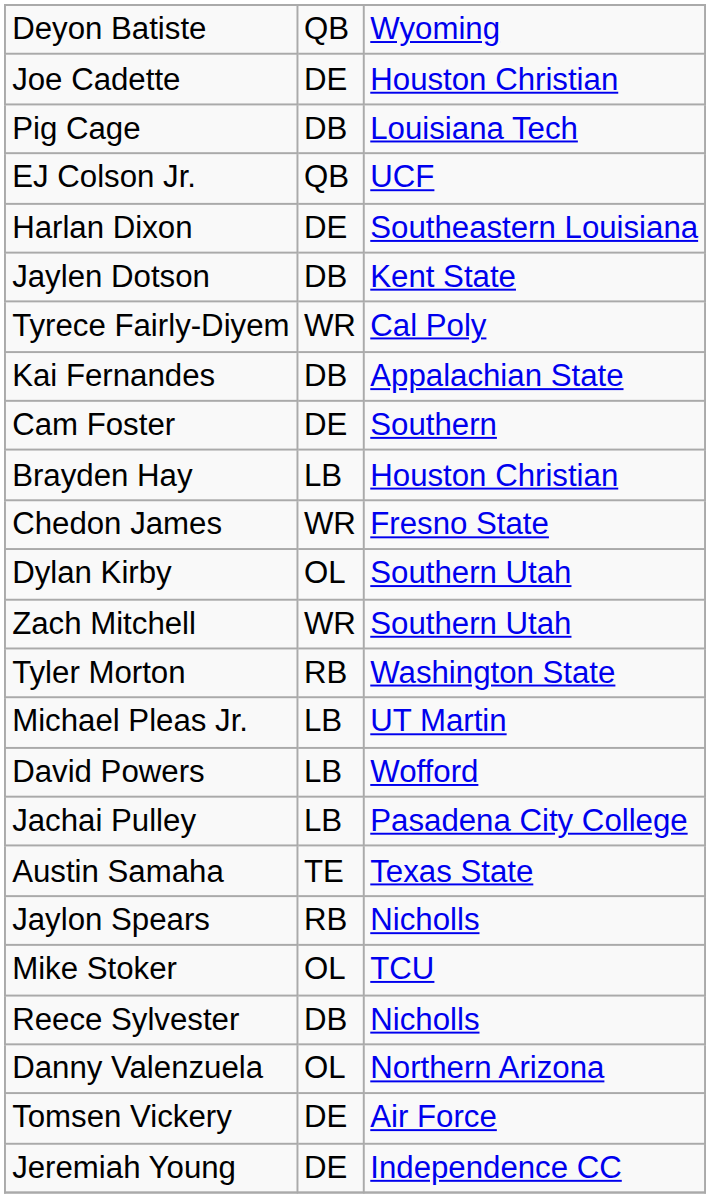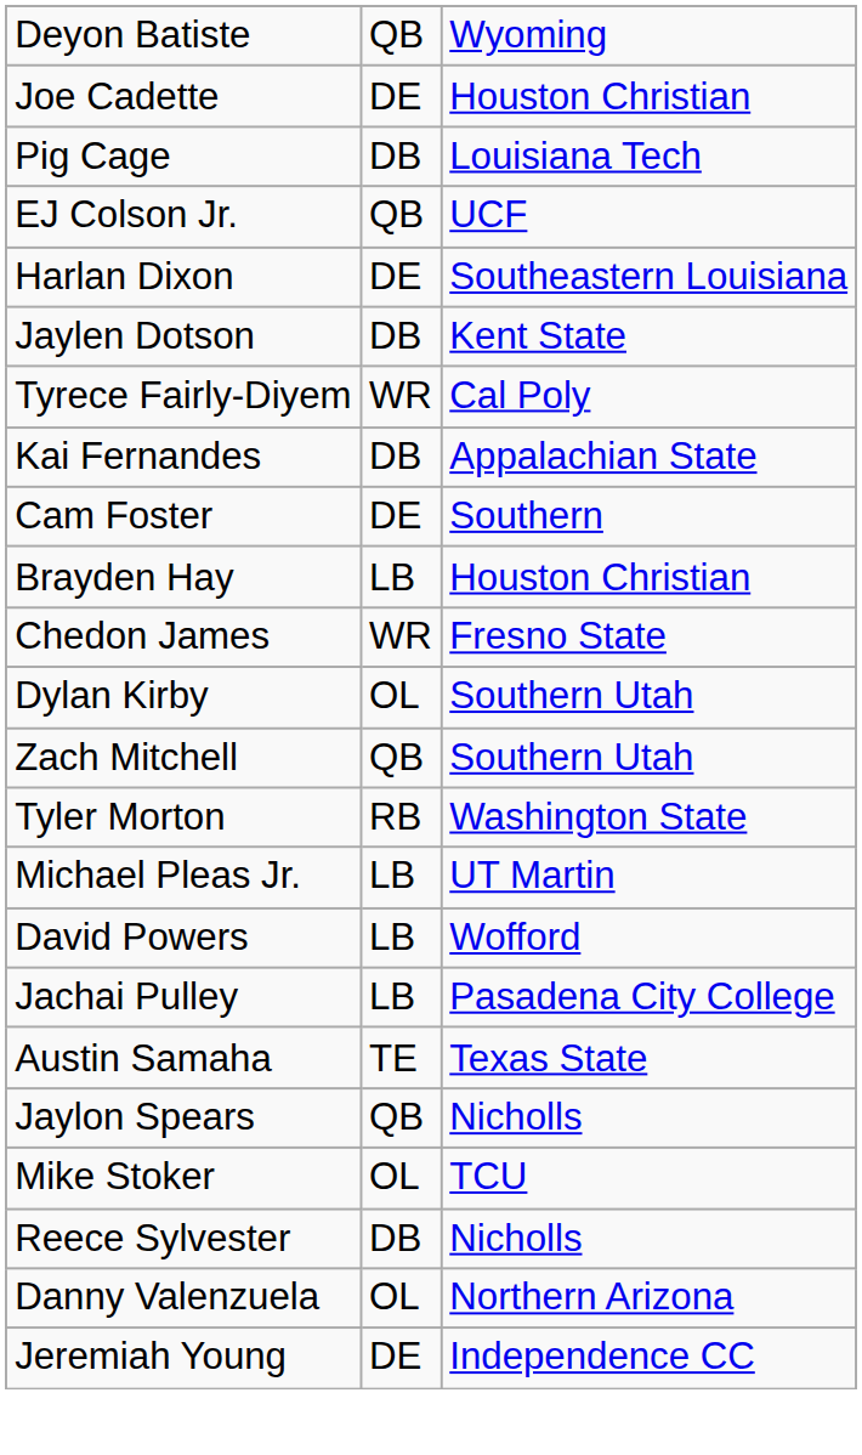 <table class="wikitable sortable">
 <tr>
 </tr>
 <tr>
 <td>Deyon Batiste</td>
 <td>QB</td>
 <td><a href='#'>Wyoming</a></td>
 </tr>
 <tr>
 <td>Joe Cadette</td>
 <td>DE</td>
 <td><a href='#'>Houston Christian</a></td>
 </tr>
 <tr>
 <td>Pig Cage</td>
 <td>DB</td>
 <td><a href='#'>Louisiana Tech</a></td>
 </tr>
 <tr>
 <td>EJ Colson Jr.</td>
 <td>QB</td>
 <td><a href='#'>UCF</a></td>
 </tr>
 <tr>
 <td>Harlan Dixon</td>
 <td>DE</td>
 <td><a href='#'>Southeastern Louisiana</a></td>
 </tr>
 <tr>
 <td>Jaylen Dotson</td>
 <td>DB</td>
 <td><a href='#'>Kent State</a></td>
 </tr>
 <tr>
 <td>Tyrece Fairly-Diyem</td>
 <td>WR</td>
 <td><a href='#'>Cal Poly</a></td>
 </tr>
 <tr>
 <td>Kai Fernandes</td>
 <td>DB</td>
 <td><a href='#'>Appalachian State</a></td>
 </tr>
 <tr>
 <td>Cam Foster</td>
 <td>DE</td>
 <td><a href='#'>Southern</a></td>
 </tr>
 <tr>
 <td>Brayden Hay</td>
 <td>LB</td>
 <td><a href='#'>Houston Christian</a></td>
 </tr>
 <tr>
 <td>Chedon James</td>
 <td>WR</td>
 <td><a href='#'>Fresno State</a></td>
 </tr>
 <tr>
 <td>Dylan Kirby</td>
 <td>OL</td>
 <td><a href='#'>Southern Utah</a></td>
 </tr>
 <tr>
 <td>Zach Mitchell</td>
-<td>WR</td>
+<td>QB</td>
 <td><a href='#'>Southern Utah</a></td>
 </tr>
 <tr>
 <td>Tyler Morton</td>
 <td>RB</td>
 <td><a href='#'>Washington State</a></td>
 </tr>
 <tr>
 <td>Michael Pleas Jr.</td>
 <td>LB</td>
 <td><a href='#'>UT Martin</a></td>
 </tr>
 <tr>
 <td>David Powers</td>
 <td>LB</td>
 <td><a href='#'>Wofford</a></td>
 </tr>
 <tr>
 <td>Jachai Pulley</td>
 <td>LB</td>
 <td><a href='#'>Pasadena City College</a></td>
 </tr>
 <tr>
 <td>Austin Samaha</td>
 <td>TE</td>
 <td><a href='#'>Texas State</a></td>
 </tr>
 <tr>
 <td>Jaylon Spears</td>
-<td>RB</td>
+<td>QB</td>
 <td><a href='#'>Nicholls</a></td>
 </tr>
 <tr>
 <td>Mike Stoker</td>
 <td>OL</td>
 <td><a href='#'>TCU</a></td>
 </tr>
 <tr>
 <td>Reece Sylvester</td>
 <td>DB</td>
 <td><a href='#'>Nicholls</a></td>
 </tr>
 <tr>
 <td>Danny Valenzuela</td>
 <td>OL</td>
 <td><a href='#'>Northern Arizona</a></td>
 </tr>
 <tr>
-<td>Tomsen Vickery</td>
-<td>DE</td>
-<td><a href='#'>Air Force</a></td>
-</tr>
-<tr>
 <td>Jeremiah Young</td>
 <td>DE</td>
 <td><a href='#'>Independence CC</a></td>
 </tr>
 <tr>
 </tr>
 </table>
